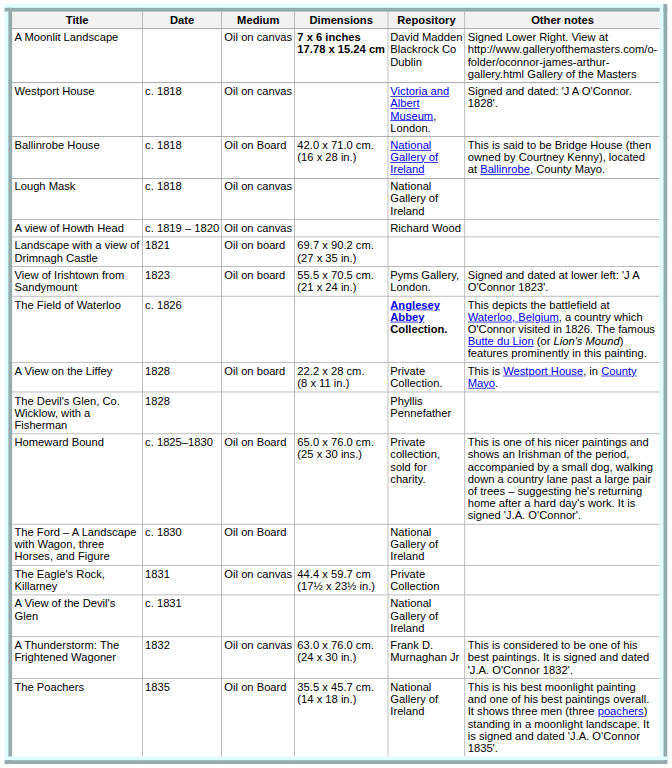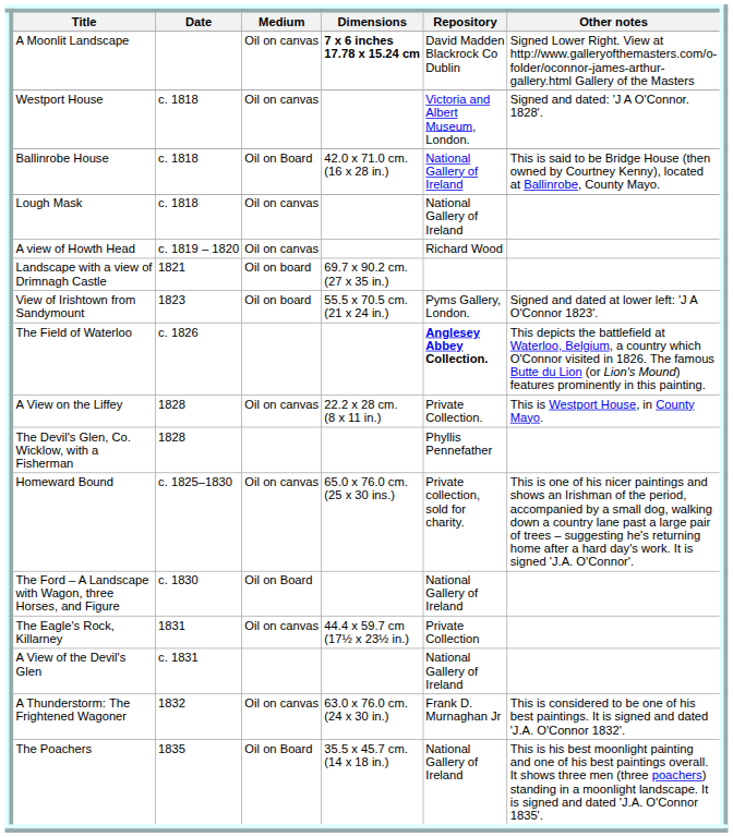 <table class="wikitable sortable" style="background:white; color:black; margin: 1em auto 1em auto; font-style:normal; font-size:92%; border:10px ridge #E0FFFF;">
 <tr>
 <th width="165">Title</th>
 <th>Date</th>
 <th>Medium</th>
 <th>Dimensions</th>
 <th width="95">Repository</th>
 <th width="180">Other notes</th>
 </tr>
 <tr>
 </tr>
 <tr valign="top" style="background:white; color:black;">
 <td>A Moonlit Landscape</td>
 <td> </td>
 <td>Oil on canvas</td>
 <td><strong>7 x 6 inches<br>17.78 x 15.24 cm</strong></td>
 <td>David Madden<br>Blackrock Co Dublin</td>
 <td>Signed Lower Right. View at http://www.galleryofthemasters.com/o-folder/oconnor-james-arthur-gallery.html Gallery of the Masters</td>
 </tr>
 <tr>
 </tr>
 <tr valign="top" style="background:white; color:black;">
 <td>Westport House</td>
 <td>c. 1818</td>
 <td>Oil on canvas</td>
 <td> </td>
 <td><a href='#'>Victoria and Albert Museum</a>, London.</td>
 <td>Signed and dated: 'J A O'Connor. 1828'.</td>
 </tr>
 <tr>
 </tr>
 <tr valign="top" style="background:white; color:black;">
 <td>Ballinrobe House</td>
 <td>c. 1818</td>
 <td>Oil on Board</td>
 <td>42.0 x 71.0 cm.<br>(16 x 28 in.)</td>
 <td><a href='#'>National Gallery of Ireland</a></td>
 <td>This is said to be Bridge House (then owned by Courtney Kenny), located at <a href='#'>Ballinrobe</a>, County Mayo.</td>
 </tr>
 <tr>
 </tr>
 <tr valign="top" style="background:white; color:black;">
 <td>Lough Mask</td>
 <td>c. 1818</td>
 <td>Oil on canvas</td>
 <td> </td>
 <td>National Gallery of Ireland</td>
 <td> </td>
 </tr>
 <tr valign="top" style="background:white; color:black;">
 <td>A view of Howth Head</td>
 <td>c. 1819 – 1820</td>
 <td>Oil on canvas</td>
 <td> </td>
 <td>Richard Wood</td>
 <td> </td>
 </tr>
 <tr valign="top" style="background:white; color:black;">
 <td>Landscape with a view of Drimnagh Castle</td>
 <td>1821</td>
 <td>Oil on board</td>
 <td>69.7 x 90.2 cm.<br>(27 x 35 in.)</td>
 <td> </td>
 <td> </td>
 </tr>
 <tr valign="top" style="background:white; color:black;">
 <td>View of Irishtown from Sandymount</td>
 <td>1823</td>
 <td>Oil on board</td>
 <td>55.5 x 70.5 cm.<br>(21 x 24 in.)</td>
 <td>Pyms Gallery, London.</td>
 <td>Signed and dated at lower left: 'J A O'Connor 1823'.</td>
 </tr>
 <tr valign="top" style="background:white; color:black;">
 <td>The Field of Waterloo</td>
 <td>c. 1826</td>
 <td> </td>
 <td> </td>
 <td><strong><a href='#'>Anglesey Abbey</a> Collection.</strong></td>
 <td>This depicts the battlefield at <a href='#'>Waterloo, Belgium</a>, a country which O'Connor visited in 1826. The famous <a href='#'>Butte du Lion</a> (or <em>Lion's Mound</em>) features prominently in this painting.</td>
 </tr>
 <tr valign="top" style="background:white; color:black;">
 <td>A View on the Liffey</td>
 <td>1828</td>
-<td>Oil on board</td>
+<td>Oil on canvas</td>
 <td>22.2 x 28 cm.<br>(8 x 11 in.)</td>
 <td>Private Collection.</td>
 <td>This is <a href='#'>Westport House</a>, in <a href='#'>County Mayo</a>.</td>
 </tr>
 <tr valign="top" style="background:white; color:black;">
 <td>The Devil's Glen, Co. Wicklow, with a Fisherman</td>
 <td>1828</td>
 <td> </td>
 <td> </td>
 <td>Phyllis Pennefather</td>
 <td> </td>
 </tr>
 <tr valign="top" style="background:white; color:black;">
 <td>Homeward Bound</td>
 <td>c. 1825–1830</td>
-<td>Oil on Board</td>
+<td>Oil on canvas</td>
 <td>65.0 x 76.0 cm.<br>(25 x 30 ins.)</td>
 <td>Private collection, sold for charity.</td>
 <td>This is one of his nicer paintings and shows an Irishman of the period, accompanied by a small dog, walking down a country lane past a large pair of trees – suggesting he's returning home after a hard day's work. It is signed 'J.A. O'Connor'.</td>
 </tr>
 <tr valign="top" style="background:white; color:black;">
 <td>The Ford – A Landscape with Wagon, three Horses, and Figure</td>
 <td>c. 1830</td>
 <td>Oil on Board</td>
 <td> </td>
 <td>National Gallery of Ireland</td>
 <td> </td>
 </tr>
 <tr valign="top" style="background:white; color:black;">
 <td>The Eagle's Rock, Killarney</td>
 <td>1831</td>
 <td>Oil on canvas</td>
 <td>44.4 x 59.7 cm<br>(17½ x 23½ in.)</td>
 <td>Private Collection</td>
 <td> </td>
 </tr>
 <tr valign="top" style="background:white; color:black;">
 <td>A View of the Devil's Glen</td>
 <td>c. 1831</td>
 <td> </td>
 <td> </td>
 <td>National Gallery of Ireland</td>
 <td> </td>
 </tr>
 <tr valign="top" style="background:white; color:black;">
 <td>A Thunderstorm: The Frightened Wagoner</td>
 <td>1832</td>
 <td>Oil on canvas</td>
 <td>63.0 x 76.0 cm.<br>(24 x 30 in.)</td>
 <td>Frank D. Murnaghan Jr</td>
 <td>This is considered to be one of his best paintings. It is signed and dated 'J.A. O'Connor 1832'.</td>
 </tr>
 <tr valign="top" style="background:white; color:black;">
 <td>The Poachers</td>
 <td>1835</td>
 <td>Oil on Board</td>
 <td>35.5 x 45.7 cm.<br>(14 x 18 in.)</td>
 <td>National Gallery of Ireland</td>
 <td>This is his best moonlight painting and one of his best paintings overall. It shows three men (three <a href='#'>poachers</a>) standing in a moonlight landscape. It is signed and dated 'J.A. O'Connor 1835'.</td>
 </tr>
 </table>
